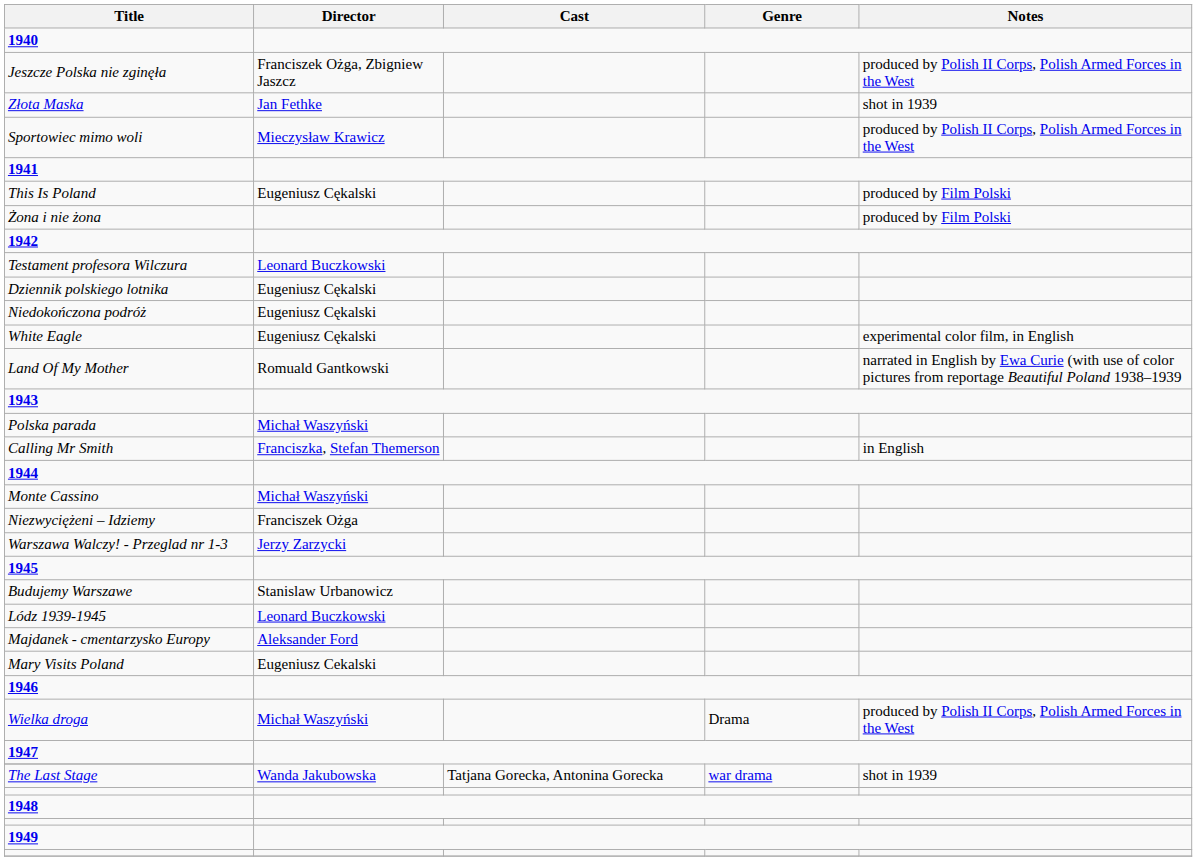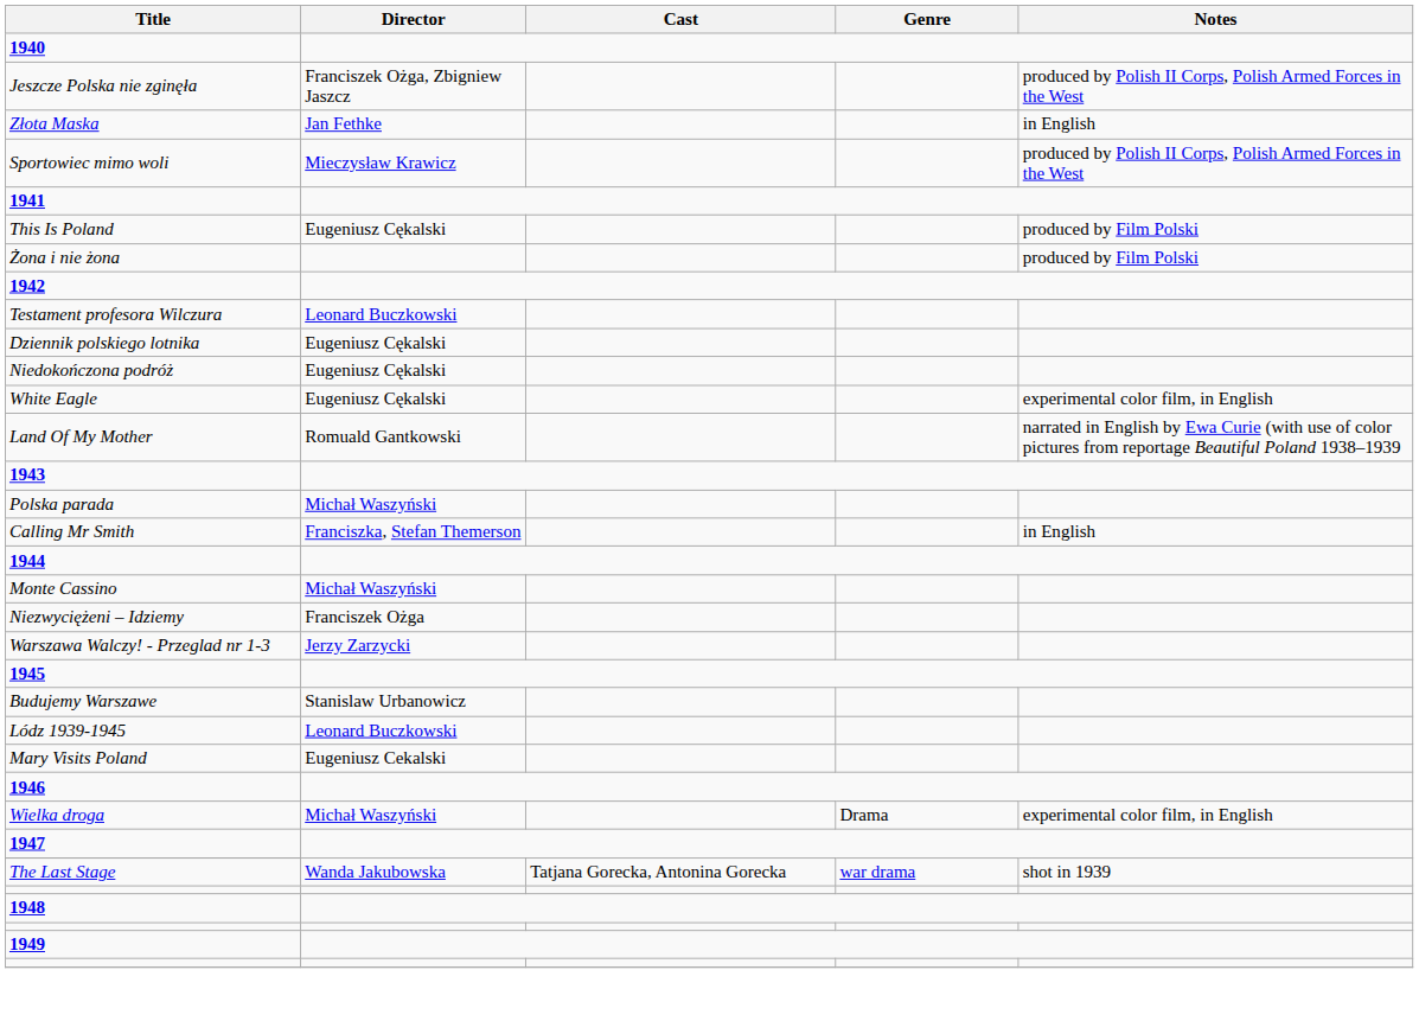 <table class="wikitable" width= "100%">
 <tr>
 <th width=21%>Title</th>
 <th width=16%>Director</th>
 <th width=22%>Cast</th>
 <th width=13%>Genre</th>
 <th width=28%>Notes</th>
 </tr>
 <tr>
 <td><strong><a href='#'>1940</a></strong></td>
 </tr>
 <tr>
 <td><em>Jeszcze Polska nie zginęła</em></td>
 <td>Franciszek Ożga, Zbigniew Jaszcz</td>
 <td></td>
 <td></td>
 <td>produced by <a href='#'>Polish II Corps</a>, <a href='#'>Polish Armed Forces in the West</a></td>
 </tr>
 <tr>
 <td><em><a href='#'>Złota Maska</a></em></td>
 <td><a href='#'>Jan Fethke</a></td>
 <td></td>
 <td></td>
-<td>shot in 1939</td>
+<td>in English</td>
 </tr>
 <tr>
 <td><em>Sportowiec mimo woli</em></td>
 <td><a href='#'>Mieczysław Krawicz</a></td>
 <td></td>
 <td></td>
 <td>produced by <a href='#'>Polish II Corps</a>, <a href='#'>Polish Armed Forces in the West</a></td>
 </tr>
 <tr>
 <td><strong><a href='#'>1941</a></strong></td>
 </tr>
 <tr>
 <td><em>This Is Poland </em></td>
 <td>Eugeniusz Cękalski</td>
 <td></td>
 <td></td>
 <td>produced by <a href='#'>Film Polski</a></td>
 </tr>
 <tr>
 <td><em>Żona i nie żona</em></td>
 <td></td>
 <td></td>
 <td></td>
 <td>produced by <a href='#'>Film Polski</a></td>
 </tr>
 <tr>
 <td><strong><a href='#'>1942</a></strong></td>
 </tr>
 <tr>
 <td><em>Testament profesora Wilczura</em></td>
 <td><a href='#'>Leonard Buczkowski</a></td>
 <td></td>
 <td></td>
 <td></td>
 </tr>
 <tr>
 <td><em>Dziennik polskiego lotnika </em></td>
 <td>Eugeniusz Cękalski</td>
 <td></td>
 <td></td>
 <td></td>
 </tr>
 <tr>
 <td><em>Niedokończona podróż </em></td>
 <td>Eugeniusz Cękalski</td>
 <td></td>
 <td></td>
 <td></td>
 </tr>
 <tr>
 <td><em>White Eagle </em></td>
 <td>Eugeniusz Cękalski</td>
 <td></td>
 <td></td>
 <td>experimental color film, in English</td>
 </tr>
 <tr>
 <td><em>Land Of My Mother </em></td>
 <td>Romuald Gantkowski</td>
 <td></td>
 <td></td>
 <td>narrated in English by <a href='#'>Ewa Curie</a> (with use of color pictures from reportage <em>Beautiful Poland</em> 1938–1939</td>
 </tr>
 <tr>
 <td><strong><a href='#'>1943</a></strong></td>
 </tr>
 <tr>
 <td><em>Polska parada </em></td>
 <td><a href='#'>Michał Waszyński</a></td>
 <td></td>
 <td></td>
 <td></td>
 </tr>
 <tr>
 <td><em>Calling Mr Smith</em></td>
 <td><a href='#'>Franciszka</a>, <a href='#'>Stefan Themerson</a></td>
 <td></td>
 <td></td>
 <td>in English</td>
 </tr>
 <tr>
 <td><strong><a href='#'>1944</a></strong></td>
 </tr>
 <tr>
 <td><em>Monte Cassino </em></td>
 <td><a href='#'>Michał Waszyński</a></td>
 <td></td>
 <td></td>
 <td></td>
 </tr>
 <tr>
 <td><em>Niezwyciężeni – Idziemy </em></td>
 <td>Franciszek Ożga</td>
 <td></td>
 <td></td>
 <td></td>
 </tr>
 <tr>
 <td><em>Warszawa Walczy! - Przeglad nr 1-3 </em></td>
 <td><a href='#'>Jerzy Zarzycki</a></td>
 <td></td>
 <td></td>
 <td></td>
 </tr>
 <tr>
 <td><strong><a href='#'>1945</a></strong></td>
 </tr>
 <tr>
 <td><em>Budujemy Warszawe </em></td>
 <td>Stanislaw Urbanowicz</td>
 <td></td>
 <td></td>
 <td></td>
 </tr>
 <tr>
 <td><em>Lódz 1939-1945  </em></td>
 <td><a href='#'>Leonard Buczkowski</a></td>
 <td></td>
 <td></td>
 <td></td>
 </tr>
 <tr>
-<td><em>Majdanek - cmentarzysko Europy  </em></td>
-<td><a href='#'>Aleksander Ford</a></td>
-<td></td>
-<td></td>
-<td></td>
-</tr>
-<tr>
 <td><em>Mary Visits Poland </em></td>
 <td>Eugeniusz Cekalski</td>
 <td></td>
 <td></td>
 <td></td>
 </tr>
 <tr>
 <td><strong><a href='#'>1946</a></strong></td>
 </tr>
 <tr>
 <td><em><a href='#'>Wielka droga</a></em></td>
 <td><a href='#'>Michał Waszyński</a></td>
 <td></td>
 <td>Drama</td>
-<td>produced by <a href='#'>Polish II Corps</a>, <a href='#'>Polish Armed Forces in the West</a></td>
+<td>experimental color film, in English</td>
 </tr>
 <tr>
 <td><strong><a href='#'>1947</a></strong></td>
 </tr>
 <tr>
 </tr>
 <tr>
 <td><em><a href='#'>The Last Stage</a></em></td>
 <td><a href='#'>Wanda Jakubowska</a></td>
 <td>Tatjana Gorecka, Antonina Gorecka</td>
 <td><a href='#'>war drama</a></td>
 <td>shot in 1939</td>
 </tr>
 <tr>
 <td></td>
 <td></td>
 <td></td>
 <td></td>
 <td></td>
 </tr>
 <tr>
 <td><strong><a href='#'>1948</a></strong></td>
 </tr>
 <tr>
 <td></td>
 <td></td>
 <td></td>
 <td></td>
 <td></td>
 </tr>
 <tr>
 <td><strong><a href='#'>1949</a></strong></td>
 </tr>
 <tr>
 <td></td>
 <td></td>
 <td></td>
 <td></td>
 <td></td>
 </tr>
 <tr>
 </tr>
 </table>
